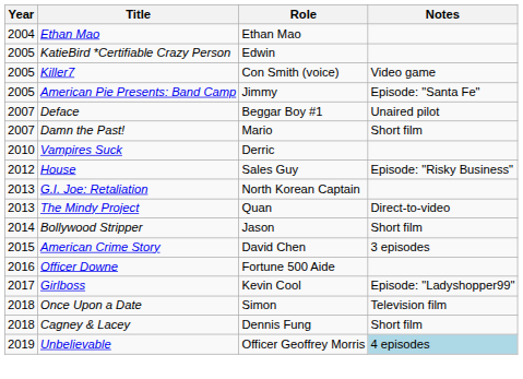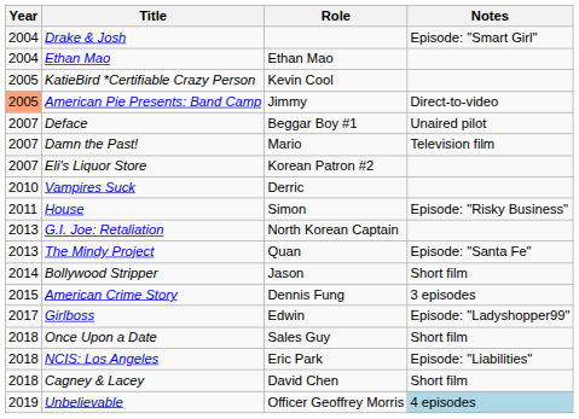 <table class="wikitable sortable">
 <tr>
 <th>Year</th>
 <th>Title</th>
 <th>Role</th>
 <th>Notes</th>
+</tr>
+<tr>
+<td>2004</td>
+<td><em><a href='#'>Drake & Josh</a></em></td>
+<td></td>
+<td>Episode: "Smart Girl"</td>
 </tr>
 <tr>
 <td>2004</td>
 <td><em><a href='#'>Ethan Mao</a></em></td>
 <td>Ethan Mao</td>
 <td></td>
 </tr>
 <tr>
 <td>2005</td>
 <td><em>KatieBird *Certifiable Crazy Person</em></td>
-<td>Edwin</td>
+<td>Kevin Cool</td>
 <td></td>
 </tr>
 <tr>
-<td>2005</td>
-<td><em><a href='#'>Killer7</a></em></td>
-<td>Con Smith (voice)</td>
-<td>Video game</td>
-</tr>
-<tr>
-<td>2005</td>
+<td style="background: lightsalmon;">2005</td>
 <td><em><a href='#'>American Pie Presents: Band Camp</a></em></td>
 <td>Jimmy</td>
-<td>Episode: "Santa Fe"</td>
+<td>Direct-to-video</td>
 </tr>
 <tr>
 <td>2007</td>
 <td><em>Deface</em></td>
 <td>Beggar Boy #1</td>
 <td>Unaired pilot</td>
 </tr>
 <tr>
 <td>2007</td>
 <td><em>Damn the Past!</em></td>
 <td>Mario</td>
-<td>Short film</td>
+<td>Television film</td>
+</tr>
+<tr>
+<td>2007</td>
+<td><em>Eli's Liquor Store</em></td>
+<td>Korean Patron #2</td>
+<td></td>
 </tr>
 <tr>
 <td>2010</td>
 <td><em><a href='#'>Vampires Suck</a></em></td>
 <td>Derric</td>
 <td></td>
 </tr>
 <tr>
-<td>2012</td>
+<td>2011</td>
 <td><em><a href='#'>House</a></em></td>
-<td>Sales Guy</td>
+<td>Simon</td>
 <td>Episode: "Risky Business"</td>
 </tr>
 <tr>
 <td>2013</td>
 <td><em><a href='#'>G.I. Joe: Retaliation</a></em></td>
 <td>North Korean Captain</td>
 <td></td>
 </tr>
 <tr>
 <td>2013</td>
 <td><em><a href='#'>The Mindy Project</a></em></td>
 <td>Quan</td>
-<td>Direct-to-video</td>
+<td>Episode: "Santa Fe"</td>
 </tr>
 <tr>
 <td>2014</td>
 <td><em>Bollywood Stripper</em></td>
 <td>Jason</td>
 <td>Short film</td>
 </tr>
 <tr>
 <td>2015</td>
 <td><em><a href='#'>American Crime Story</a></em></td>
-<td>David Chen</td>
+<td>Dennis Fung</td>
 <td>3 episodes</td>
-</tr>
-<tr>
-<td>2016</td>
-<td><em><a href='#'>Officer Downe</a></em></td>
-<td>Fortune 500 Aide</td>
-<td></td>
 </tr>
 <tr>
 <td>2017</td>
 <td><em><a href='#'>Girlboss</a></em></td>
-<td>Kevin Cool</td>
+<td>Edwin</td>
 <td>Episode: "Ladyshopper99"</td>
 </tr>
 <tr>
 <td>2018</td>
 <td><em>Once Upon a Date</em></td>
-<td>Simon</td>
-<td>Television film</td>
+<td>Sales Guy</td>
+<td>Short film</td>
+</tr>
+<tr>
+<td>2018</td>
+<td><em><a href='#'>NCIS: Los Angeles</a></em></td>
+<td>Eric Park</td>
+<td>Episode: "Liabilities"</td>
 </tr>
 <tr>
 <td>2018</td>
 <td><em>Cagney & Lacey</em></td>
-<td>Dennis Fung</td>
+<td>David Chen</td>
 <td>Short film</td>
 </tr>
 <tr>
 <td>2019</td>
 <td><em><a href='#'>Unbelievable</a></em></td>
 <td>Officer Geoffrey Morris</td>
 <td style="background: lightblue;">4 episodes</td>
 </tr>
 </table>
